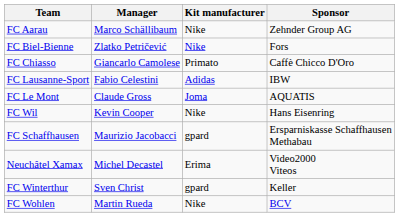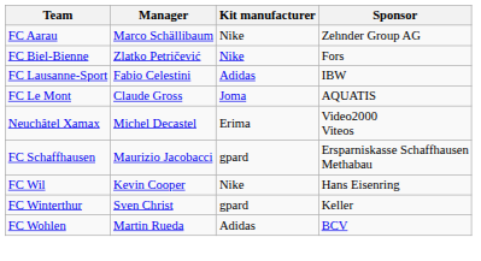 <table class="wikitable sortable">
 <tr>
 <th>Team</th>
 <th>Manager</th>
 <th>Kit manufacturer</th>
 <th>Sponsor</th>
 </tr>
 <tr>
 <td><a href='#'>FC Aarau</a></td>
 <td> <a href='#'>Marco Schällibaum</a></td>
 <td>Nike</td>
 <td>Zehnder Group AG</td>
 </tr>
 <tr>
 <td><a href='#'>FC Biel-Bienne</a></td>
 <td> <a href='#'>Zlatko Petričević</a></td>
 <td><a href='#'>Nike</a></td>
 <td>Fors</td>
 </tr>
 <tr>
-<td><a href='#'>FC Chiasso</a></td>
-<td> <a href='#'>Giancarlo Camolese</a></td>
-<td>Primato</td>
-<td>Caffè Chicco D'Oro</td>
-</tr>
-<tr>
 <td><a href='#'>FC Lausanne-Sport</a></td>
 <td> <a href='#'>Fabio Celestini</a></td>
 <td><a href='#'>Adidas</a></td>
 <td>IBW</td>
 </tr>
 <tr>
 <td><a href='#'>FC Le Mont</a></td>
 <td> <a href='#'>Claude Gross</a></td>
 <td><a href='#'>Joma</a></td>
 <td>AQUATIS</td>
 </tr>
 <tr>
-<td><a href='#'>FC Wil</a></td>
-<td> <a href='#'>Kevin Cooper</a></td>
-<td>Nike</td>
-<td>Hans Eisenring</td>
+<td><a href='#'>Neuchâtel Xamax</a></td>
+<td> <a href='#'>Michel Decastel</a></td>
+<td>Erima</td>
+<td>Video2000<br>Viteos</td>
 </tr>
 <tr>
 <td><a href='#'>FC Schaffhausen</a></td>
 <td> <a href='#'>Maurizio Jacobacci</a></td>
 <td>gpard</td>
 <td>Ersparniskasse Schaffhausen<br>Methabau</td>
 </tr>
 <tr>
-<td><a href='#'>Neuchâtel Xamax</a></td>
-<td> <a href='#'>Michel Decastel</a></td>
-<td>Erima</td>
-<td>Video2000<br>Viteos</td>
+<td><a href='#'>FC Wil</a></td>
+<td> <a href='#'>Kevin Cooper</a></td>
+<td>Nike</td>
+<td>Hans Eisenring</td>
 </tr>
 <tr>
 <td><a href='#'>FC Winterthur</a></td>
 <td> <a href='#'>Sven Christ</a></td>
 <td>gpard</td>
 <td>Keller</td>
 </tr>
 <tr>
 <td><a href='#'>FC Wohlen</a></td>
 <td> <a href='#'>Martin Rueda</a></td>
-<td>Nike</td>
+<td>Adidas</td>
 <td><a href='#'>BCV</a></td>
 </tr>
 </table>
